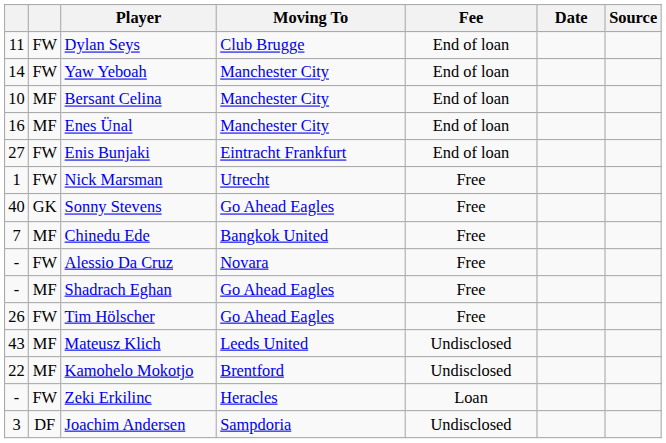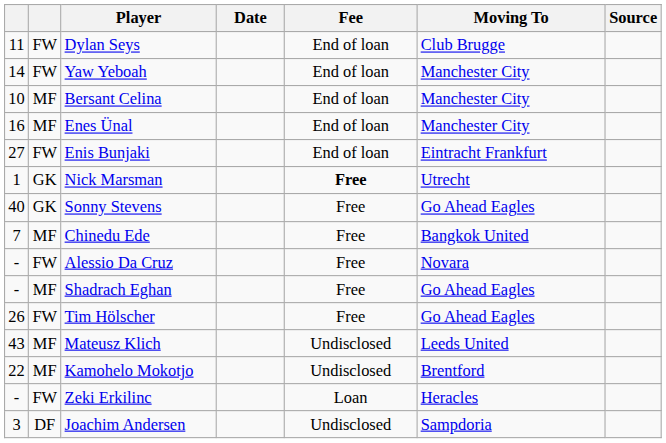 <table class="wikitable plainrowheaders sortable" style="font-size:95%">
 <tr>
 <th></th>
 <th></th>
 <th scope=col style="width:200px;"><strong>Player</strong></th>
+<th scope=col style="width:78px;"><strong>Date</strong></th>
+<th scope=col style="width:150px;"><strong>Fee</strong></th>
 <th scope=col style="width:250px;"><strong>Moving To</strong></th>
-<th scope=col style="width:150px;"><strong>Fee</strong></th>
-<th scope=col style="width:78px;"><strong>Date</strong></th>
 <th><strong>Source</strong></th>
 </tr>
 <tr>
 <td align=center>11</td>
 <td align=center>FW</td>
 <td> <a href='#'>Dylan Seys</a></td>
+<td align=center></td>
+<td align=center>End of loan</td>
 <td> <a href='#'>Club Brugge</a></td>
-<td align=center>End of loan</td>
-<td align=center></td>
 <td align=center></td>
 </tr>
 <tr>
 <td align=center>14</td>
 <td align=center>FW</td>
 <td> <a href='#'>Yaw Yeboah</a></td>
+<td align=center></td>
+<td align=center>End of loan</td>
 <td> <a href='#'>Manchester City</a></td>
-<td align=center>End of loan</td>
-<td align=center></td>
 <td align=center></td>
 </tr>
 <tr>
 <td align=center>10</td>
 <td align=center>MF</td>
 <td> <a href='#'>Bersant Celina</a></td>
+<td align=center></td>
+<td align=center>End of loan</td>
 <td> <a href='#'>Manchester City</a></td>
-<td align=center>End of loan</td>
-<td align=center></td>
 <td align=center></td>
 </tr>
 <tr>
 <td align=center>16</td>
 <td align=center>MF</td>
 <td> <a href='#'>Enes Ünal</a></td>
+<td align=center></td>
+<td align=center>End of loan</td>
 <td> <a href='#'>Manchester City</a></td>
-<td align=center>End of loan</td>
-<td align=center></td>
 <td align=center></td>
 </tr>
 <tr>
 <td align=center>27</td>
 <td align=center>FW</td>
 <td> <a href='#'>Enis Bunjaki</a></td>
+<td align=center></td>
+<td align=center>End of loan</td>
 <td> <a href='#'>Eintracht Frankfurt</a></td>
-<td align=center>End of loan</td>
-<td align=center></td>
 <td align=center></td>
 </tr>
 <tr>
 <td align=center>1</td>
-<td align=center>FW</td>
+<td align=center>GK</td>
 <td> <a href='#'>Nick Marsman</a></td>
+<td align=center></td>
+<td align=center><strong>Free</strong></td>
 <td> <a href='#'>Utrecht</a></td>
-<td align=center>Free</td>
-<td align=center></td>
 <td align=center></td>
 </tr>
 <tr>
 <td align=center>40</td>
 <td align=center>GK</td>
 <td> <a href='#'>Sonny Stevens</a></td>
+<td align=center></td>
+<td align=center>Free</td>
 <td> <a href='#'>Go Ahead Eagles</a></td>
-<td align=center>Free</td>
-<td align=center></td>
 <td align=center></td>
 </tr>
 <tr>
 <td align=center>7</td>
 <td align=center>MF</td>
 <td> <a href='#'>Chinedu Ede</a></td>
+<td align=center></td>
+<td align=center>Free</td>
 <td> <a href='#'>Bangkok United</a></td>
-<td align=center>Free</td>
-<td align=center></td>
 <td align=center></td>
 </tr>
 <tr>
 <td align=center>-</td>
 <td align=center>FW</td>
 <td> <a href='#'>Alessio Da Cruz</a></td>
+<td align=center></td>
+<td align=center>Free</td>
 <td> <a href='#'>Novara</a></td>
-<td align=center>Free</td>
-<td align=center></td>
 <td align=center></td>
 </tr>
 <tr>
 <td align=center>-</td>
 <td align=center>MF</td>
 <td> <a href='#'>Shadrach Eghan</a></td>
+<td align=center></td>
+<td align=center>Free</td>
 <td> <a href='#'>Go Ahead Eagles</a></td>
-<td align=center>Free</td>
-<td align=center></td>
 <td align=center></td>
 </tr>
 <tr>
 <td align=center>26</td>
 <td align=center>FW</td>
 <td> <a href='#'>Tim Hölscher</a></td>
+<td align=center></td>
+<td align=center>Free</td>
 <td> <a href='#'>Go Ahead Eagles</a></td>
-<td align=center>Free</td>
-<td align=center></td>
 <td align=center></td>
 </tr>
 <tr>
 <td align=center>43</td>
 <td align=center>MF</td>
 <td> <a href='#'>Mateusz Klich</a></td>
+<td align=center></td>
+<td align=center>Undisclosed</td>
 <td> <a href='#'>Leeds United</a></td>
-<td align=center>Undisclosed</td>
-<td align=center></td>
 <td align=center></td>
 </tr>
 <tr>
 <td align=center>22</td>
 <td align=center>MF</td>
 <td> <a href='#'>Kamohelo Mokotjo</a></td>
+<td align=center></td>
+<td align=center>Undisclosed</td>
 <td> <a href='#'>Brentford</a></td>
-<td align=center>Undisclosed</td>
-<td align=center></td>
 <td align=center></td>
 </tr>
 <tr>
 <td align=center>-</td>
 <td align=center>FW</td>
 <td> <a href='#'>Zeki Erkilinc</a></td>
+<td align=center></td>
+<td align=center>Loan</td>
 <td> <a href='#'>Heracles</a></td>
-<td align=center>Loan</td>
-<td align=center></td>
 <td align=center></td>
 </tr>
 <tr>
 <td align=center>3</td>
 <td align=center>DF</td>
 <td> <a href='#'>Joachim Andersen</a></td>
+<td align=center></td>
+<td align=center>Undisclosed</td>
 <td> <a href='#'>Sampdoria</a></td>
-<td align=center>Undisclosed</td>
-<td align=center></td>
 <td align=center></td>
 </tr>
 </table>
